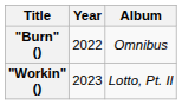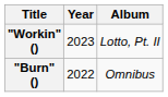 <table class="wikitable plainrowheaders" style="text-align:center">
 <tr>
 <th scope="col">Title</th>
 <th scope="col">Year</th>
 <th scope="col">Album</th>
 </tr>
 <tr>
+<th scope="row">"Workin"<br>()</th>
+<td>2023</td>
+<td><em>Lotto, Pt. II</em></td>
+</tr>
+<tr>
 <th scope="row">"Burn"<br>()</th>
 <td>2022</td>
 <td><em>Omnibus</em></td>
 </tr>
-<tr>
-<th scope="row">"Workin"<br>()</th>
-<td>2023</td>
-<td><em>Lotto, Pt. II</em></td>
-</tr>
 </table>
